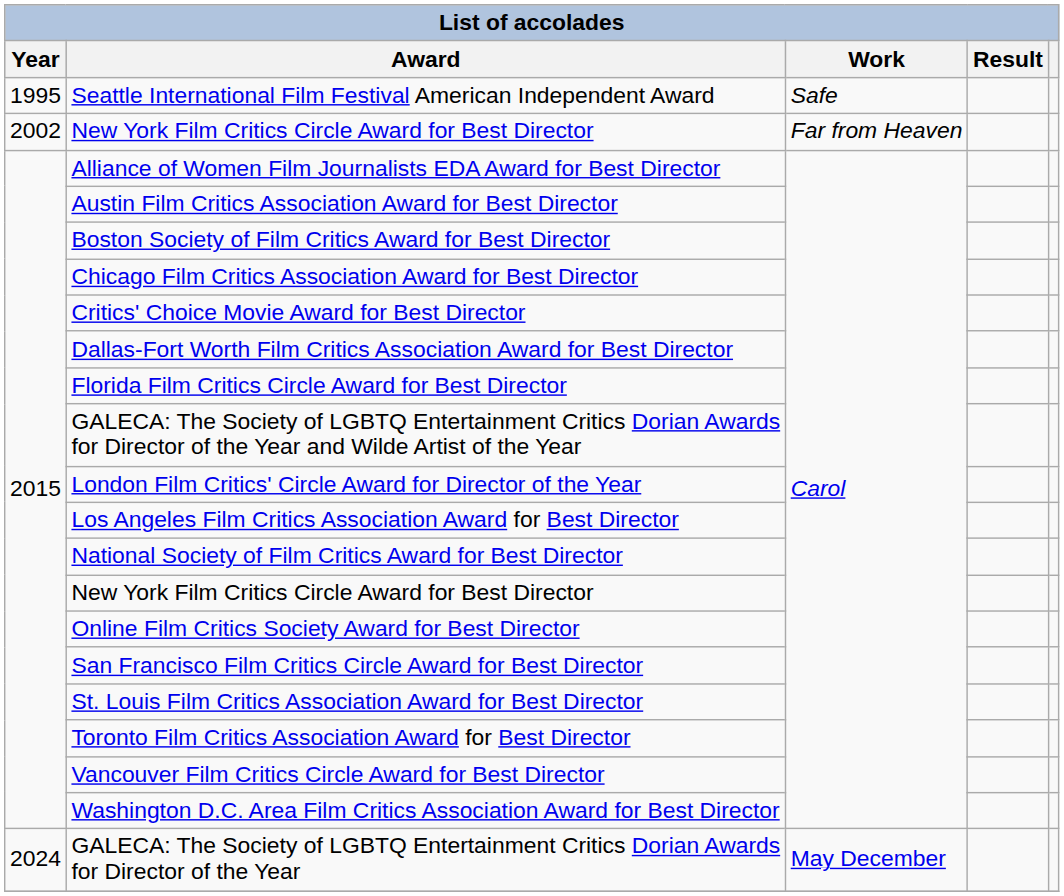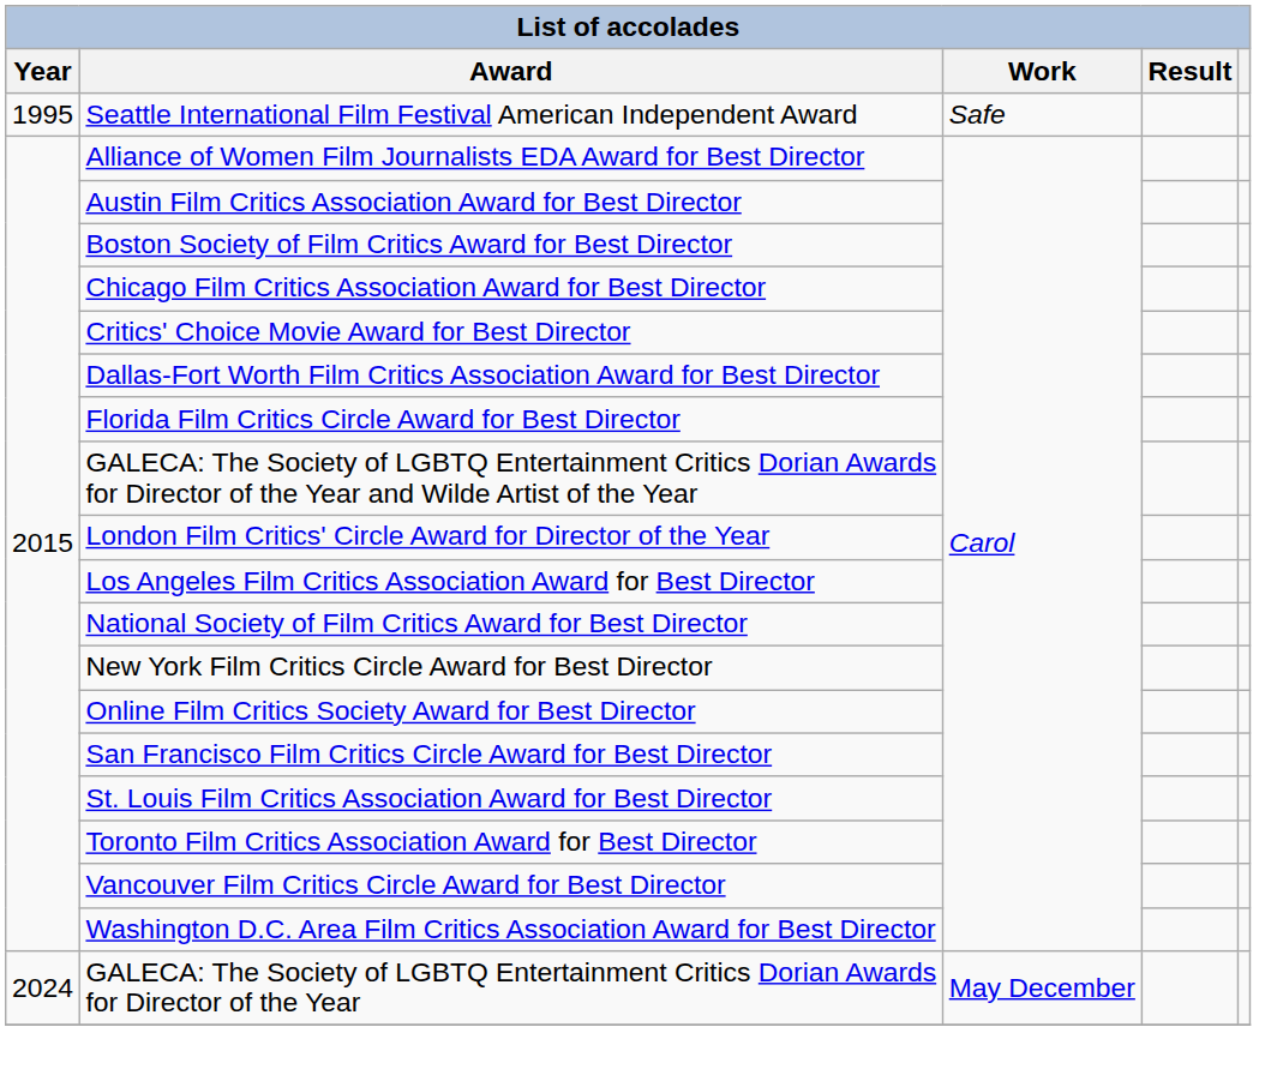 <table class="wikitable sortable">
 <tr style="background:#ccc; text-align:center;">
 <th colspan=5 style="background:#B0C4DE;">List of accolades</th>
 </tr>
 <tr style="background:#ccc; text-align:center;">
 <th scope="col">Year</th>
 <th scope="col">Award</th>
 <th scope="col">Work</th>
 <th scope="col">Result</th>
 <th scope="col" class="unsortable"></th>
 </tr>
 <tr>
 <td>1995</td>
 <td><a href='#'>Seattle International Film Festival</a> American Independent Award</td>
 <td><em>Safe</em></td>
-<td></td>
-<td></td>
-</tr>
-<tr>
-<td>2002</td>
-<td><a href='#'>New York Film Critics Circle Award for Best Director</a></td>
-<td><em>Far from Heaven</em></td>
 <td></td>
 <td></td>
 </tr>
 <tr>
 <td rowspan=18>2015</td>
 <td><a href='#'>Alliance of Women Film Journalists EDA Award for Best Director</a></td>
 <td rowspan=18><em><a href='#'>Carol</a></em></td>
 <td></td>
 <td></td>
 </tr>
 <tr>
 <td><a href='#'>Austin Film Critics Association Award for Best Director</a></td>
 <td></td>
 <td></td>
 </tr>
 <tr>
 <td><a href='#'>Boston Society of Film Critics Award for Best Director</a></td>
 <td></td>
 <td></td>
 </tr>
 <tr>
 <td><a href='#'>Chicago Film Critics Association Award for Best Director</a></td>
 <td></td>
 <td></td>
 </tr>
 <tr>
 <td><a href='#'>Critics' Choice Movie Award for Best Director</a></td>
 <td></td>
 <td></td>
 </tr>
 <tr>
 <td><a href='#'>Dallas-Fort Worth Film Critics Association Award for Best Director</a></td>
 <td></td>
 <td></td>
 </tr>
 <tr>
 <td><a href='#'>Florida Film Critics Circle Award for Best Director</a></td>
 <td></td>
 <td></td>
 </tr>
 <tr>
 <td>GALECA: The Society of LGBTQ Entertainment Critics <a href='#'>Dorian Awards</a> <br> for Director of the Year and Wilde Artist of the Year</td>
 <td></td>
 <td></td>
 </tr>
 <tr>
 <td><a href='#'>London Film Critics' Circle Award for Director of the Year</a></td>
 <td></td>
 <td></td>
 </tr>
 <tr>
 <td><a href='#'>Los Angeles Film Critics Association Award</a> for <a href='#'>Best Director</a></td>
 <td></td>
 <td></td>
 </tr>
 <tr>
 <td><a href='#'>National Society of Film Critics Award for Best Director</a></td>
 <td></td>
 <td></td>
 </tr>
 <tr>
 <td>New York Film Critics Circle Award for Best Director</td>
 <td></td>
 <td></td>
 </tr>
 <tr>
 <td><a href='#'>Online Film Critics Society Award for Best Director</a></td>
 <td></td>
 <td></td>
 </tr>
 <tr>
 <td><a href='#'>San Francisco Film Critics Circle Award for Best Director</a></td>
 <td></td>
 <td></td>
 </tr>
 <tr>
 <td><a href='#'>St. Louis Film Critics Association Award for Best Director</a></td>
 <td></td>
 <td></td>
 </tr>
 <tr>
 <td><a href='#'>Toronto Film Critics Association Award</a> for <a href='#'>Best Director</a></td>
 <td></td>
 <td></td>
 </tr>
 <tr>
 <td><a href='#'>Vancouver Film Critics Circle Award for Best Director</a></td>
 <td></td>
 <td></td>
 </tr>
 <tr>
 <td><a href='#'>Washington D.C. Area Film Critics Association Award for Best Director</a></td>
 <td></td>
 <td></td>
 </tr>
 <tr>
 <td>2024</td>
 <td>GALECA: The Society of LGBTQ Entertainment Critics <a href='#'>Dorian Awards</a> <br> for Director of the Year</td>
 <td><a href='#'>May December</a></td>
 <td></td>
 <td></td>
 </tr>
 <tr>
 </tr>
 </table>
